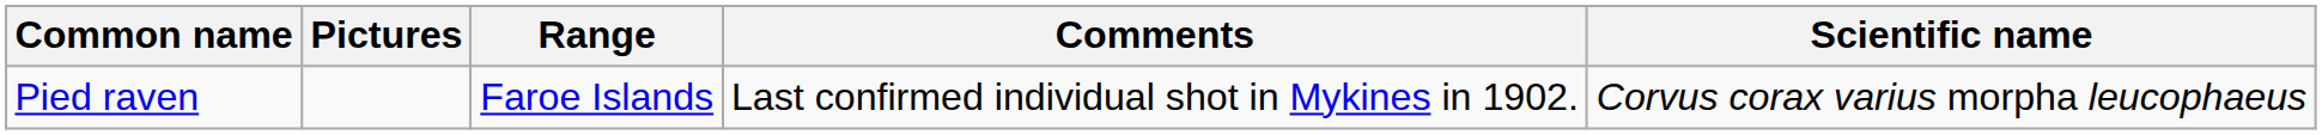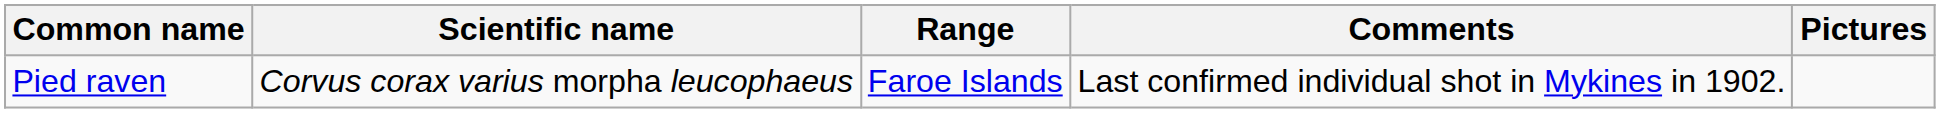 <table class="wikitable">
 <tr>
 <th>Common name</th>
-<th class="unsortable">Pictures</th>
+<th>Scientific name</th>
 <th>Range</th>
 <th class="unsortable">Comments</th>
-<th>Scientific name</th>
+<th class="unsortable">Pictures</th>
 </tr>
 <tr>
 <td><a href='#'>Pied raven</a></td>
-<td></td>
+<td><em>Corvus corax varius</em> morpha <em>leucophaeus</em></td>
 <td><a href='#'>Faroe Islands</a></td>
 <td>Last confirmed individual shot in <a href='#'>Mykines</a> in 1902.</td>
-<td><em>Corvus corax varius</em> morpha <em>leucophaeus</em></td>
+<td></td>
 </tr>
 </table>
